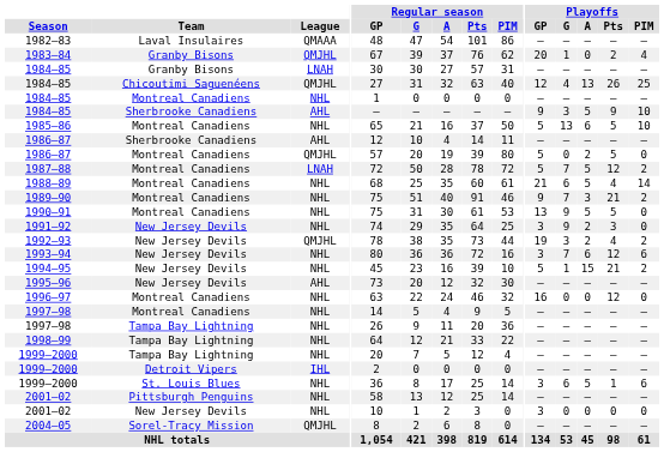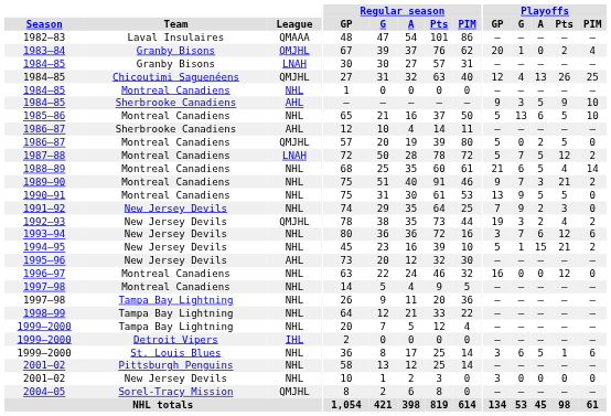 <table border="0" cellpadding="1" cellspacing="0" style="text-align:center; width:60em">
 <tr bgcolor="#e0e0e0">
 <th colspan="3" bgcolor="#ffffff"></th>
 <th rowspan="99" bgcolor="#ffffff"></th>
 <th colspan="5"><a href='#'>Regular season</a></th>
 <th rowspan="99" bgcolor="#ffffff"></th>
 <th colspan="5"><a href='#'>Playoffs</a></th>
 </tr>
 <tr bgcolor="#e0e0e0">
 <th><a href='#'>Season</a></th>
 <th>Team</th>
 <th>League</th>
 <th>GP</th>
 <th><a href='#'>G</a></th>
 <th><a href='#'>A</a></th>
 <th><a href='#'>Pts</a></th>
 <th><a href='#'>PIM</a></th>
 <th>GP</th>
 <th>G</th>
 <th>A</th>
 <th>Pts</th>
 <th>PIM</th>
 </tr>
 <tr>
 <td>1982–83</td>
 <td>Laval Insulaires</td>
 <td>QMAAA</td>
 <td>48</td>
 <td>47</td>
 <td>54</td>
 <td>101</td>
 <td>86</td>
 <td>—</td>
 <td>—</td>
 <td>—</td>
 <td>—</td>
 <td>—</td>
 </tr>
 <tr style="background:#f0f0f0;">
 <td><a href='#'>1983–84</a></td>
 <td><a href='#'>Granby Bisons</a></td>
 <td><a href='#'>QMJHL</a></td>
 <td>67</td>
 <td>39</td>
 <td>37</td>
 <td>76</td>
 <td>62</td>
 <td>20</td>
 <td>1</td>
 <td>0</td>
 <td>2</td>
 <td>4</td>
 </tr>
 <tr>
 <td><a href='#'>1984–85</a></td>
 <td>Granby Bisons</td>
 <td><a href='#'>LNAH</a></td>
 <td>30</td>
 <td>30</td>
 <td>27</td>
 <td>57</td>
 <td>31</td>
 <td>—</td>
 <td>—</td>
 <td>—</td>
 <td>—</td>
 <td>—</td>
 </tr>
 <tr style="background:#f0f0f0;">
 <td>1984–85</td>
 <td><a href='#'>Chicoutimi Saguenéens</a></td>
 <td>QMJHL</td>
 <td>27</td>
 <td>31</td>
 <td>32</td>
 <td>63</td>
 <td>40</td>
 <td>12</td>
 <td>4</td>
 <td>13</td>
 <td>26</td>
 <td>25</td>
 </tr>
 <tr>
 <td><a href='#'>1984–85</a></td>
 <td><a href='#'>Montreal Canadiens</a></td>
 <td><a href='#'>NHL</a></td>
 <td>1</td>
 <td>0</td>
 <td>0</td>
 <td>0</td>
 <td>0</td>
 <td>—</td>
 <td>—</td>
 <td>—</td>
 <td>—</td>
 <td>—</td>
 </tr>
 <tr style="background:#f0f0f0;">
 <td><a href='#'>1984–85</a></td>
 <td><a href='#'>Sherbrooke Canadiens</a></td>
 <td><a href='#'>AHL</a></td>
 <td>—</td>
 <td>—</td>
 <td>—</td>
 <td>—</td>
 <td>—</td>
 <td>9</td>
 <td>3</td>
 <td>5</td>
 <td>9</td>
 <td>10</td>
 </tr>
 <tr>
 <td><a href='#'>1985–86</a></td>
 <td>Montreal Canadiens</td>
 <td>NHL</td>
 <td>65</td>
 <td>21</td>
 <td>16</td>
 <td>37</td>
 <td>50</td>
 <td>5</td>
 <td>13</td>
 <td>6</td>
 <td>5</td>
 <td>10</td>
 </tr>
 <tr style="background:#f0f0f0;">
 <td><a href='#'>1986–87</a></td>
 <td>Sherbrooke Canadiens</td>
 <td>AHL</td>
 <td>12</td>
 <td>10</td>
 <td>4</td>
 <td>14</td>
 <td>11</td>
 <td>—</td>
 <td>—</td>
 <td>—</td>
 <td>—</td>
 <td>—</td>
 </tr>
 <tr>
 <td><a href='#'>1986–87</a></td>
 <td>Montreal Canadiens</td>
 <td>QMJHL</td>
 <td>57</td>
 <td>20</td>
 <td>19</td>
 <td>39</td>
 <td>80</td>
 <td>5</td>
 <td>0</td>
 <td>2</td>
 <td>5</td>
 <td>0</td>
 </tr>
 <tr style="background:#f0f0f0;">
 <td><a href='#'>1987–88</a></td>
 <td>Montreal Canadiens</td>
 <td><a href='#'>LNAH</a></td>
 <td>72</td>
 <td>50</td>
 <td>28</td>
 <td>78</td>
 <td>72</td>
 <td>5</td>
 <td>7</td>
 <td>5</td>
 <td>12</td>
 <td>2</td>
 </tr>
 <tr>
 <td><a href='#'>1988–89</a></td>
 <td>Montreal Canadiens</td>
 <td>NHL</td>
 <td>68</td>
 <td>25</td>
 <td>35</td>
 <td>60</td>
 <td>61</td>
 <td>21</td>
 <td>6</td>
 <td>5</td>
 <td>4</td>
 <td>14</td>
 </tr>
 <tr style="background:#f0f0f0;">
 <td><a href='#'>1989–90</a></td>
 <td>Montreal Canadiens</td>
 <td>NHL</td>
 <td>75</td>
 <td>51</td>
 <td>40</td>
 <td>91</td>
 <td>46</td>
 <td>9</td>
 <td>7</td>
 <td>3</td>
 <td>21</td>
 <td>2</td>
 </tr>
 <tr>
 <td><a href='#'>1990–91</a></td>
 <td>Montreal Canadiens</td>
 <td>NHL</td>
 <td>75</td>
 <td>31</td>
 <td>30</td>
 <td>61</td>
 <td>53</td>
 <td>13</td>
 <td>9</td>
 <td>5</td>
 <td>5</td>
 <td>0</td>
 </tr>
 <tr style="background:#f0f0f0;">
 <td><a href='#'>1991–92</a></td>
 <td><a href='#'>New Jersey Devils</a></td>
 <td>NHL</td>
 <td>74</td>
 <td>29</td>
 <td>35</td>
 <td>64</td>
 <td>25</td>
-<td>3</td>
+<td>7</td>
 <td>9</td>
 <td>2</td>
 <td>3</td>
 <td>0</td>
 </tr>
 <tr>
 <td><a href='#'>1992–93</a></td>
 <td>New Jersey Devils</td>
 <td>QMJHL</td>
 <td>78</td>
 <td>38</td>
 <td>35</td>
 <td>73</td>
 <td>44</td>
 <td>19</td>
 <td>3</td>
 <td>2</td>
 <td>4</td>
 <td>2</td>
 </tr>
 <tr style="background:#f0f0f0;">
 <td><a href='#'>1993–94</a></td>
 <td>New Jersey Devils</td>
 <td>NHL</td>
 <td>80</td>
 <td>36</td>
 <td>36</td>
 <td>72</td>
 <td>16</td>
 <td>3</td>
 <td>7</td>
 <td>6</td>
 <td>12</td>
 <td>6</td>
 </tr>
 <tr>
 <td><a href='#'>1994–95</a></td>
 <td>New Jersey Devils</td>
 <td>NHL</td>
 <td>45</td>
 <td>23</td>
 <td>16</td>
 <td>39</td>
 <td>10</td>
 <td>5</td>
 <td>1</td>
 <td>15</td>
 <td>21</td>
 <td>2</td>
 </tr>
 <tr style="background:#f0f0f0;">
 <td><a href='#'>1995–96</a></td>
 <td>New Jersey Devils</td>
 <td>AHL</td>
 <td>73</td>
 <td>20</td>
 <td>12</td>
 <td>32</td>
 <td>30</td>
 <td>—</td>
 <td>—</td>
 <td>—</td>
 <td>—</td>
 <td>—</td>
 </tr>
 <tr>
 <td><a href='#'>1996–97</a></td>
 <td>Montreal Canadiens</td>
 <td>NHL</td>
 <td>63</td>
 <td>22</td>
 <td>24</td>
 <td>46</td>
 <td>32</td>
 <td>16</td>
 <td>0</td>
 <td>0</td>
 <td>12</td>
 <td>0</td>
 </tr>
 <tr style="background:#f0f0f0;">
 <td><a href='#'>1997–98</a></td>
 <td>Montreal Canadiens</td>
 <td>NHL</td>
 <td>14</td>
 <td>5</td>
 <td>4</td>
 <td>9</td>
 <td>5</td>
 <td>—</td>
 <td>—</td>
 <td>—</td>
 <td>—</td>
 <td>—</td>
 </tr>
 <tr>
 <td>1997–98</td>
 <td><a href='#'>Tampa Bay Lightning</a></td>
 <td>NHL</td>
 <td>26</td>
 <td>9</td>
 <td>11</td>
 <td>20</td>
 <td>36</td>
 <td>—</td>
 <td>—</td>
 <td>—</td>
 <td>—</td>
 <td>—</td>
 </tr>
 <tr style="background:#f0f0f0;">
 <td><a href='#'>1998–99</a></td>
 <td>Tampa Bay Lightning</td>
 <td>NHL</td>
 <td>64</td>
 <td>12</td>
 <td>21</td>
 <td>33</td>
 <td>22</td>
 <td>—</td>
 <td>—</td>
 <td>—</td>
 <td>—</td>
 <td>—</td>
 </tr>
 <tr>
 <td><a href='#'>1999–2000</a></td>
 <td>Tampa Bay Lightning</td>
 <td>NHL</td>
 <td>20</td>
 <td>7</td>
 <td>5</td>
 <td>12</td>
 <td>4</td>
 <td>—</td>
 <td>—</td>
 <td>—</td>
 <td>—</td>
 <td>—</td>
 </tr>
 <tr style="background:#f0f0f0;">
 <td><a href='#'>1999–2000</a></td>
 <td><a href='#'>Detroit Vipers</a></td>
 <td><a href='#'>IHL</a></td>
 <td>2</td>
 <td>0</td>
 <td>0</td>
 <td>0</td>
 <td>0</td>
 <td>—</td>
 <td>—</td>
 <td>—</td>
 <td>—</td>
 <td>—</td>
 </tr>
 <tr>
 <td>1999–2000</td>
 <td><a href='#'>St. Louis Blues</a></td>
 <td>NHL</td>
 <td>36</td>
 <td>8</td>
 <td>17</td>
 <td>25</td>
 <td>14</td>
 <td>3</td>
 <td>6</td>
 <td>5</td>
 <td>1</td>
 <td>6</td>
 </tr>
 <tr style="background:#f0f0f0;">
 <td><a href='#'>2001–02</a></td>
 <td><a href='#'>Pittsburgh Penguins</a></td>
 <td>NHL</td>
 <td>58</td>
 <td>13</td>
 <td>12</td>
 <td>25</td>
 <td>14</td>
 <td>—</td>
 <td>—</td>
 <td>—</td>
 <td>—</td>
 <td>—</td>
 </tr>
 <tr>
 <td>2001–02</td>
 <td>New Jersey Devils</td>
 <td>NHL</td>
 <td>10</td>
 <td>1</td>
 <td>2</td>
 <td>3</td>
 <td>0</td>
 <td>3</td>
 <td>0</td>
 <td>0</td>
 <td>0</td>
 <td>0</td>
 </tr>
 <tr style="background:#f0f0f0;">
 <td><a href='#'>2004–05</a></td>
 <td><a href='#'>Sorel-Tracy Mission</a></td>
 <td>QMJHL</td>
 <td>8</td>
 <td>2</td>
 <td>6</td>
 <td>8</td>
 <td>0</td>
 <td>—</td>
 <td>—</td>
 <td>—</td>
 <td>—</td>
 <td>—</td>
 </tr>
 <tr style="background:#e0e0e0;">
 <th colspan="3">NHL totals</th>
 <th>1,054</th>
 <th>421</th>
 <th>398</th>
 <th>819</th>
 <th>614</th>
 <th>134</th>
 <th>53</th>
 <th>45</th>
 <th>98</th>
 <th>61</th>
 </tr>
 </table>
